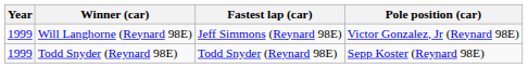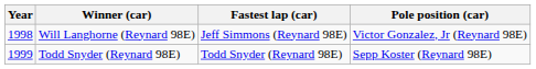 <table class="wikitable">
 <tr>
 <th>Year</th>
 <th>Winner (car)</th>
 <th>Fastest lap (car)</th>
 <th>Pole position (car)</th>
 </tr>
 <tr>
-<td><a href='#'>1999</a></td>
+<td><a href='#'>1998</a></td>
 <td> <a href='#'>Will Langhorne</a> (<a href='#'>Reynard</a> 98E)</td>
 <td> <a href='#'>Jeff Simmons</a> (<a href='#'>Reynard</a> 98E)</td>
 <td> <a href='#'>Victor Gonzalez, Jr</a> (<a href='#'>Reynard</a> 98E)</td>
 </tr>
 <tr>
 <td><a href='#'>1999</a></td>
 <td> <a href='#'>Todd Snyder</a> (<a href='#'>Reynard</a> 98E)</td>
 <td> <a href='#'>Todd Snyder</a> (<a href='#'>Reynard</a> 98E)</td>
 <td> <a href='#'>Sepp Koster</a> (<a href='#'>Reynard</a> 98E)</td>
 </tr>
 </table>
